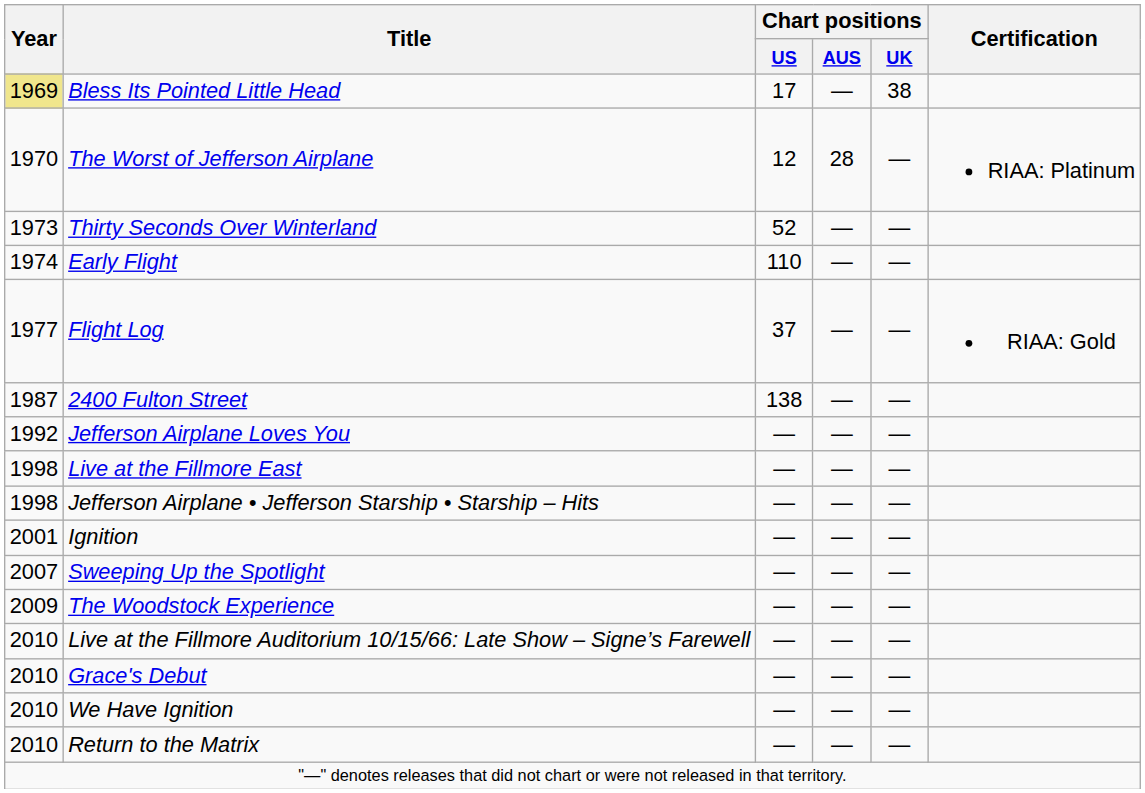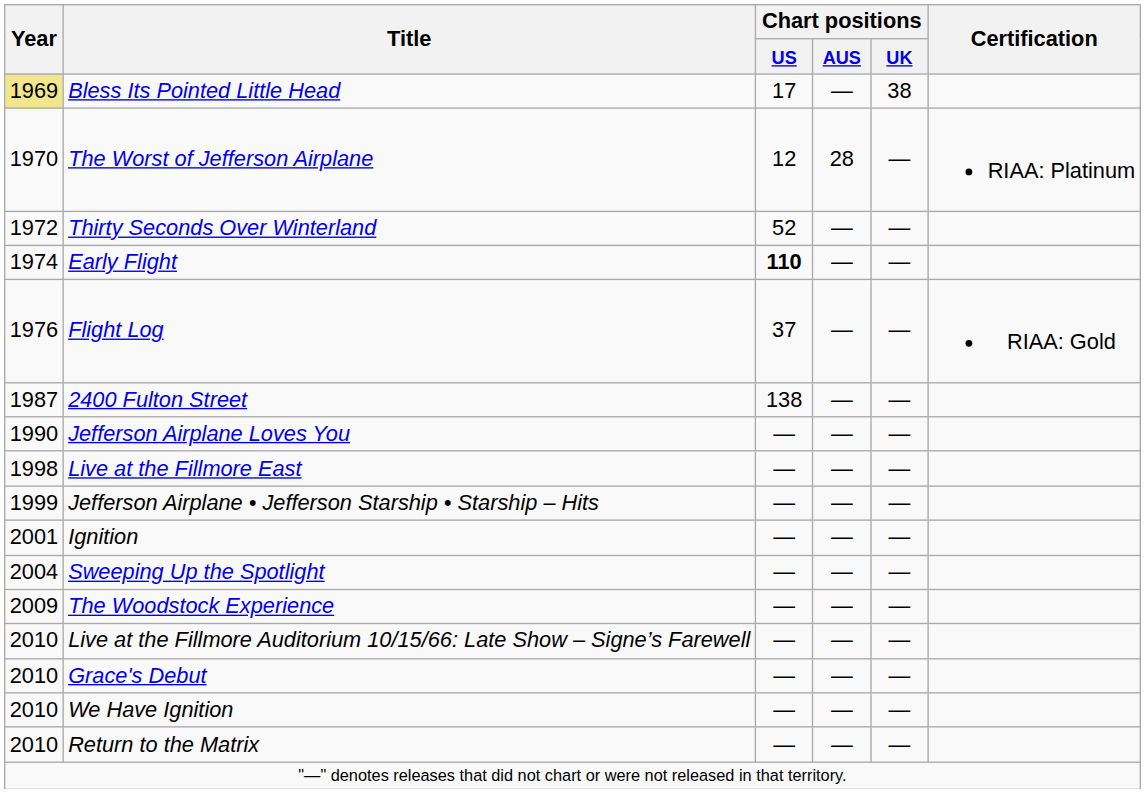 <table class="wikitable">
 <tr>
 <th rowspan="2">Year</th>
 <th rowspan="2">Title</th>
 <th colspan="3">Chart positions</th>
 <th rowspan="2">Certification</th>
 </tr>
 <tr>
 <th width="35"><small><a href='#'>US</a></small><br></th>
 <th width="35"><small><a href='#'>AUS</a></small><br></th>
 <th width="35"><small><a href='#'>UK</a></small><br></th>
 </tr>
 <tr>
 <td style="background: khaki;">1969</td>
 <td><em><a href='#'>Bless Its Pointed Little Head</a></em></td>
 <td align="center">17</td>
 <td align="center">—</td>
 <td align="center">38</td>
 <td align="left"></td>
 </tr>
 <tr>
 <td>1970</td>
 <td><em><a href='#'>The Worst of Jefferson Airplane</a></em></td>
 <td align="center">12</td>
 <td align="center">28</td>
 <td align="center">—</td>
 <td align="center"><br><ul><li>RIAA: Platinum</li></ul></td>
 </tr>
 <tr>
-<td>1973</td>
+<td>1972</td>
 <td><em><a href='#'>Thirty Seconds Over Winterland</a></em></td>
 <td align="center">52</td>
 <td align="center">—</td>
 <td align="center">—</td>
 <td align="left"></td>
 </tr>
 <tr>
 <td>1974</td>
 <td><em><a href='#'>Early Flight</a></em></td>
-<td align="center">110</td>
+<td align="center"><strong>110</strong></td>
 <td align="center">—</td>
 <td align="center">—</td>
 <td align="left"></td>
 </tr>
 <tr>
-<td>1977</td>
+<td>1976</td>
 <td><em><a href='#'>Flight Log</a></em></td>
 <td align="center">37</td>
 <td align="center">—</td>
 <td align="center">—</td>
 <td align="center"><br><ul><li>RIAA: Gold</li></ul></td>
 </tr>
 <tr>
 <td>1987</td>
 <td><em><a href='#'>2400 Fulton Street</a></em></td>
 <td align="center">138</td>
 <td align="center">—</td>
 <td align="center">—</td>
 <td align="left"></td>
 </tr>
 <tr>
-<td>1992</td>
+<td>1990</td>
 <td><em><a href='#'>Jefferson Airplane Loves You</a></em></td>
 <td align="center">—</td>
 <td align="center">—</td>
 <td align="center">—</td>
 <td align="left"></td>
 </tr>
 <tr>
 <td>1998</td>
 <td><em><a href='#'>Live at the Fillmore East</a></em></td>
 <td align="center">—</td>
 <td align="center">—</td>
 <td align="center">—</td>
 <td align="left"></td>
 </tr>
 <tr>
-<td>1998</td>
+<td>1999</td>
 <td><em>Jefferson Airplane • Jefferson Starship • Starship – Hits</em></td>
 <td align="center">—</td>
 <td align="center">—</td>
 <td align="center">—</td>
 <td align="left"></td>
 </tr>
 <tr>
 <td>2001</td>
 <td><em>Ignition</em></td>
 <td align="center">—</td>
 <td align="center">—</td>
 <td align="center">—</td>
 <td align="left"></td>
 </tr>
 <tr>
-<td>2007</td>
+<td>2004</td>
 <td><em><a href='#'>Sweeping Up the Spotlight</a></em></td>
 <td align="center">—</td>
 <td align="center">—</td>
 <td align="center">—</td>
 <td align="left"></td>
 </tr>
 <tr>
 <td>2009</td>
 <td><em><a href='#'>The Woodstock Experience</a></em></td>
 <td align="center">—</td>
 <td align="center">—</td>
 <td align="center">—</td>
 <td align="left"></td>
 </tr>
 <tr>
 <td>2010</td>
 <td><em>Live at the Fillmore Auditorium 10/15/66: Late Show – Signe’s Farewell</em></td>
 <td align="center">—</td>
 <td align="center">—</td>
 <td align="center">—</td>
 <td align="left"></td>
 </tr>
 <tr>
 <td>2010</td>
 <td><em><a href='#'>Grace's Debut</a></em></td>
 <td align="center">—</td>
 <td align="center">—</td>
 <td align="center">—</td>
 <td align="left"></td>
 </tr>
 <tr>
 <td>2010</td>
 <td><em>We Have Ignition</em></td>
 <td align="center">—</td>
 <td align="center">—</td>
 <td align="center">—</td>
 <td align="left"></td>
 </tr>
 <tr>
 <td>2010</td>
 <td><em>Return to the Matrix</em></td>
 <td align="center">—</td>
 <td align="center">—</td>
 <td align="center">—</td>
 <td align="left"></td>
 </tr>
 <tr>
 <td colspan="9" style="text-align:center; font-size:9pt;">"—" denotes releases that did not chart or were not released in that territory.</td>
 </tr>
 </table>
